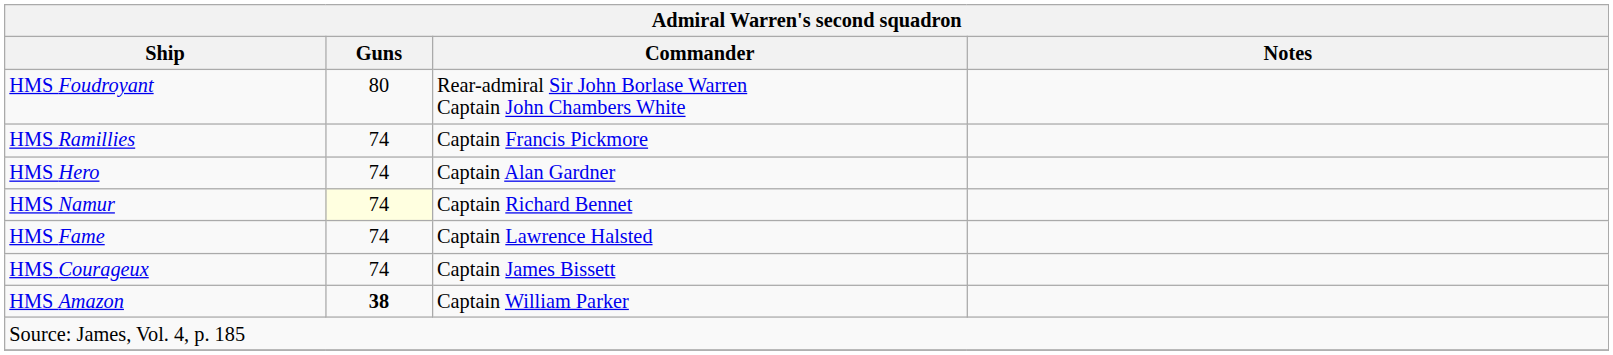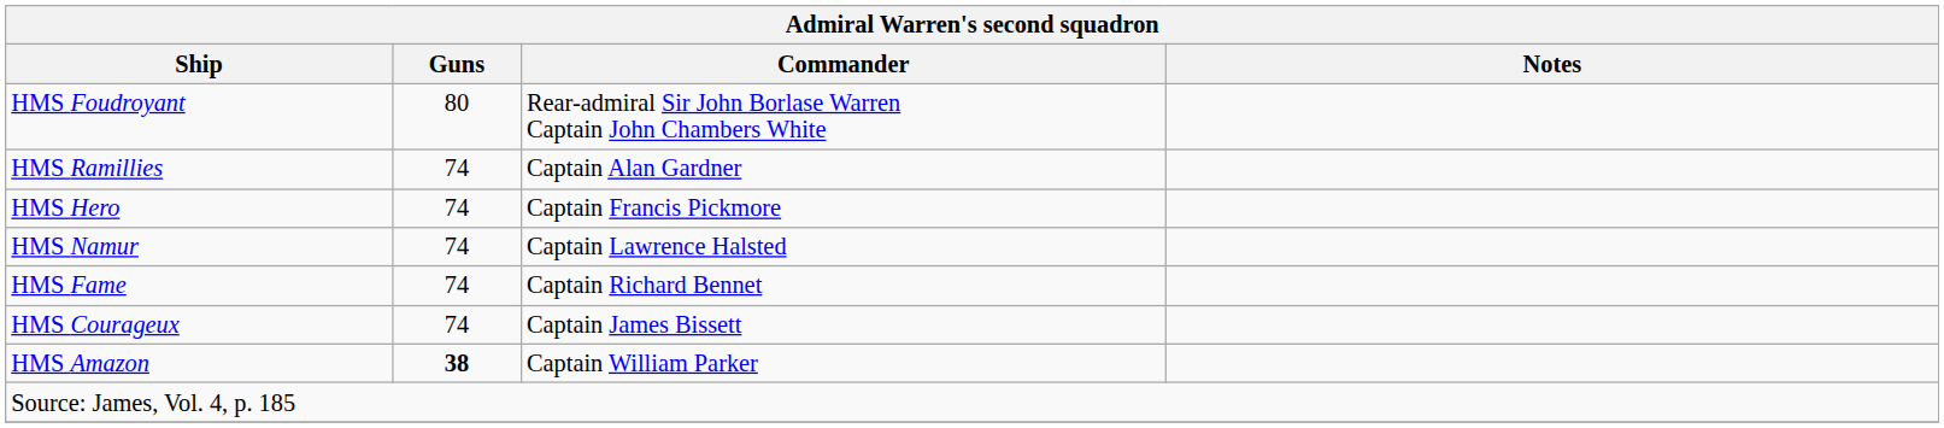 <table class="wikitable" width=100%>
 <tr valign="top">
 <th colspan="11" bgcolor="white">Admiral Warren's second squadron</th>
 </tr>
 <tr valign="top"|- valign="top">
 <th width=15%; align= center>Ship</th>
 <th width=5%; align= center>Guns</th>
 <th width=25%; align= center>Commander</th>
 <th width=30%; align= center>Notes</th>
 </tr>
 <tr valign="top">
 <td align= left><a href='#'>HMS <em>Foudroyant</em></a></td>
 <td align= center>80</td>
 <td align= left>Rear-admiral <a href='#'>Sir John Borlase Warren</a><br> Captain <a href='#'>John Chambers White</a></td>
 <td align= left></td>
 </tr>
 <tr valign="top">
 <td align= left><a href='#'>HMS <em>Ramillies</em></a></td>
 <td align= center>74</td>
-<td align= left>Captain <a href='#'>Francis Pickmore</a></td>
+<td align= left>Captain <a href='#'>Alan Gardner</a></td>
 <td align= left></td>
 </tr>
 <tr valign="top">
 <td align= left><a href='#'>HMS <em>Hero</em></a></td>
 <td align= center>74</td>
-<td align= left>Captain <a href='#'>Alan Gardner</a></td>
+<td align= left>Captain <a href='#'>Francis Pickmore</a></td>
 <td align= left></td>
 </tr>
 <tr valign="top">
 <td align= left><a href='#'>HMS <em>Namur</em></a></td>
-<td align= center style="background: lightyellow;">74</td>
-<td align= left>Captain <a href='#'>Richard Bennet</a></td>
+<td align= center>74</td>
+<td align= left>Captain <a href='#'>Lawrence Halsted</a></td>
 <td align= left></td>
 </tr>
 <tr valign="top">
 <td align= left><a href='#'>HMS <em>Fame</em></a></td>
 <td align= center>74</td>
-<td align= left>Captain <a href='#'>Lawrence Halsted</a></td>
+<td align= left>Captain <a href='#'>Richard Bennet</a></td>
 <td align= left></td>
 </tr>
 <tr valign="top">
 <td align= left><a href='#'>HMS <em>Courageux</em></a></td>
 <td align= center>74</td>
 <td align= left>Captain <a href='#'>James Bissett</a></td>
 <td align= left></td>
 </tr>
 <tr valign="top">
 <td align= left><a href='#'>HMS <em>Amazon</em></a></td>
 <td align= center><strong>38</strong></td>
 <td align= left>Captain <a href='#'>William Parker</a></td>
 <td align= left></td>
 </tr>
 <tr valign="top">
 <td colspan="9" align="left">Source: James, Vol. 4, p. 185</td>
 </tr>
 <tr>
 </tr>
 </table>
